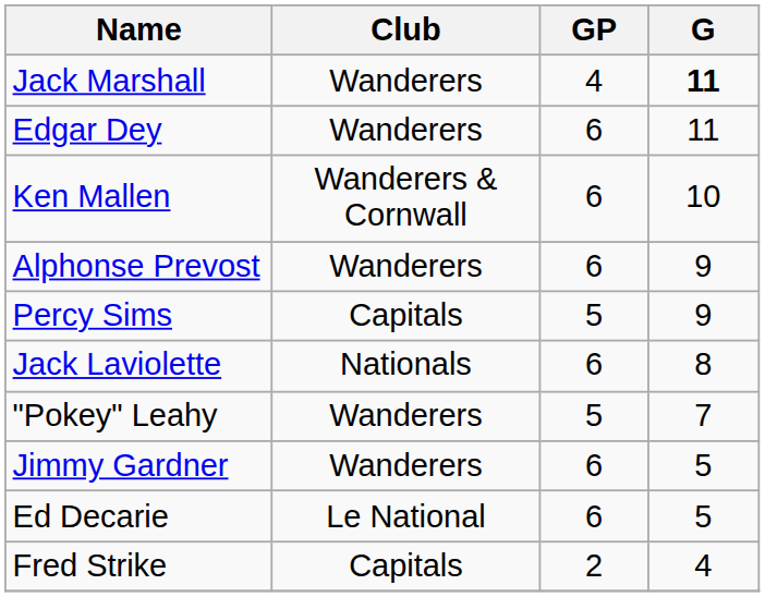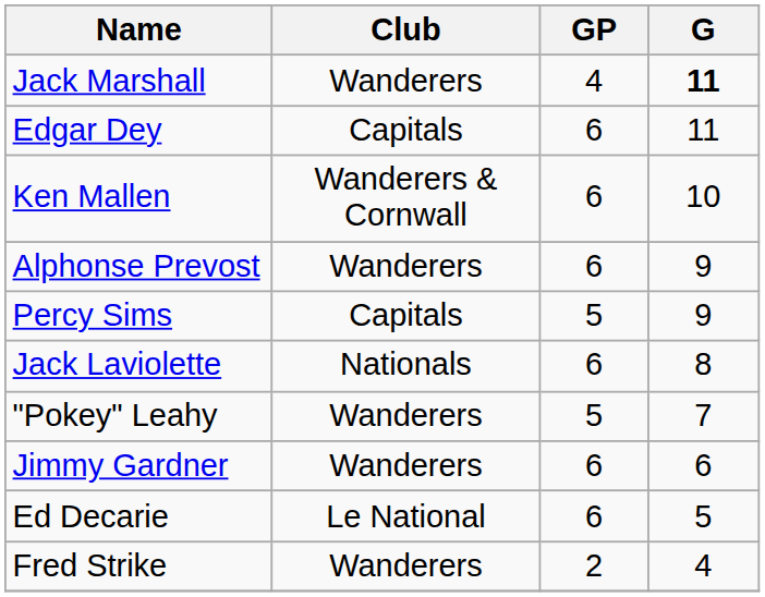 <table class="wikitable" style="text-align:center;">
 <tr>
 <th style="width:8em">Name</th>
 <th style="width:8em">Club</th>
 <th style="width:3em">GP</th>
 <th style="width:3em">G</th>
 </tr>
 <tr>
 <td align="left"><a href='#'>Jack Marshall</a></td>
 <td>Wanderers</td>
 <td>4</td>
 <td><strong>11</strong></td>
 </tr>
 <tr>
 <td align="left"><a href='#'>Edgar Dey</a></td>
-<td>Wanderers</td>
+<td>Capitals</td>
 <td>6</td>
 <td>11</td>
 </tr>
 <tr>
 <td align="left"><a href='#'>Ken Mallen</a></td>
 <td>Wanderers &<br>Cornwall</td>
 <td>6</td>
 <td>10</td>
 </tr>
 <tr>
 <td align="left"><a href='#'>Alphonse Prevost</a></td>
 <td>Wanderers</td>
 <td>6</td>
 <td>9</td>
 </tr>
 <tr>
 <td align="left"><a href='#'>Percy Sims</a></td>
 <td>Capitals</td>
 <td>5</td>
 <td>9</td>
 </tr>
 <tr>
 <td align="left"><a href='#'>Jack Laviolette</a></td>
 <td>Nationals</td>
 <td>6</td>
 <td>8</td>
 </tr>
 <tr>
 <td align="left">"Pokey" Leahy</td>
 <td>Wanderers</td>
 <td>5</td>
 <td>7</td>
 </tr>
 <tr>
 <td align="left"><a href='#'>Jimmy Gardner</a></td>
 <td>Wanderers</td>
 <td>6</td>
-<td>5</td>
+<td>6</td>
 </tr>
 <tr>
 <td align="left">Ed Decarie</td>
 <td>Le National</td>
 <td>6</td>
 <td>5</td>
 </tr>
 <tr>
 <td align="left">Fred Strike</td>
-<td>Capitals</td>
+<td>Wanderers</td>
 <td>2</td>
 <td>4</td>
 </tr>
 <tr>
 </tr>
 </table>
